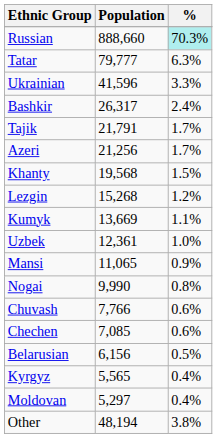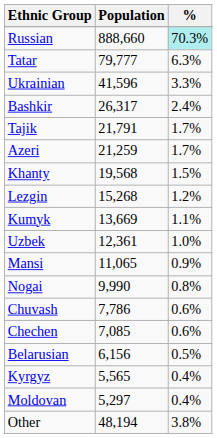 <table class="wikitable">
 <tr>
 <th>Ethnic Group</th>
 <th>Population</th>
 <th>%</th>
 </tr>
 <tr>
 </tr>
 <tr>
 <td><a href='#'>Russian</a></td>
 <td>888,660</td>
 <td style="background: paleturquoise;">70.3%</td>
 </tr>
 <tr>
 <td><a href='#'>Tatar</a></td>
 <td>79,777</td>
 <td>6.3%</td>
 </tr>
 <tr>
 <td><a href='#'>Ukrainian</a></td>
 <td>41,596</td>
 <td>3.3%</td>
 </tr>
 <tr>
 <td><a href='#'>Bashkir</a></td>
 <td>26,317</td>
 <td>2.4%</td>
 </tr>
 <tr>
 <td><a href='#'>Tajik</a></td>
 <td>21,791</td>
 <td>1.7%</td>
 </tr>
 <tr>
 <td><a href='#'>Azeri</a></td>
-<td>21,256</td>
+<td>21,259</td>
 <td>1.7%</td>
 </tr>
 <tr>
 <td><a href='#'>Khanty</a></td>
 <td>19,568</td>
 <td>1.5%</td>
 </tr>
 <tr>
 <td><a href='#'>Lezgin</a></td>
 <td>15,268</td>
 <td>1.2%</td>
 </tr>
 <tr>
 <td><a href='#'>Kumyk</a></td>
 <td>13,669</td>
 <td>1.1%</td>
 </tr>
 <tr>
 <td><a href='#'>Uzbek</a></td>
 <td>12,361</td>
 <td>1.0%</td>
 </tr>
 <tr>
 <td><a href='#'>Mansi</a></td>
 <td>11,065</td>
 <td>0.9%</td>
 </tr>
 <tr>
 <td><a href='#'>Nogai</a></td>
 <td>9,990</td>
 <td>0.8%</td>
 </tr>
 <tr>
 <td><a href='#'>Chuvash</a></td>
-<td>7,766</td>
+<td>7,786</td>
 <td>0.6%</td>
 </tr>
 <tr>
 <td><a href='#'>Chechen</a></td>
 <td>7,085</td>
 <td>0.6%</td>
 </tr>
 <tr>
 <td><a href='#'>Belarusian</a></td>
 <td>6,156</td>
 <td>0.5%</td>
 </tr>
 <tr>
 <td><a href='#'>Kyrgyz</a></td>
 <td>5,565</td>
 <td>0.4%</td>
 </tr>
 <tr>
 <td><a href='#'>Moldovan</a></td>
 <td>5,297</td>
 <td>0.4%</td>
 </tr>
 <tr>
 <td>Other</td>
 <td>48,194</td>
 <td>3.8%</td>
 </tr>
 </table>
